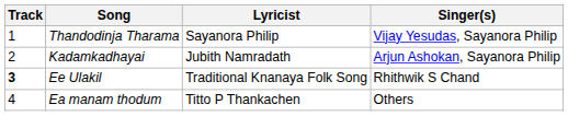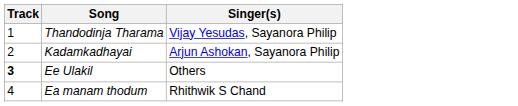 <table class="wikitable sortable" style="background:#ffffff;">
 <tr>
 <th>Track</th>
 <th>Song</th>
-<th>Lyricist</th>
 <th>Singer(s)</th>
 </tr>
 <tr>
 <td>1</td>
 <td><em>Thandodinja Tharama</em></td>
-<td>Sayanora Philip</td>
 <td><a href='#'>Vijay Yesudas</a>, Sayanora Philip</td>
 </tr>
 <tr>
 <td>2</td>
 <td><em>Kadamkadhayai</em></td>
-<td>Jubith Namradath</td>
 <td><a href='#'>Arjun Ashokan</a>, Sayanora Philip</td>
 </tr>
 <tr>
 <td><strong>3</strong></td>
 <td><em>Ee Ulakil</em></td>
-<td>Traditional Knanaya Folk Song</td>
-<td>Rhithwik S Chand</td>
+<td>Others</td>
 </tr>
 <tr>
 <td>4</td>
 <td><em>Ea manam thodum</em></td>
-<td>Titto P Thankachen</td>
-<td>Others</td>
+<td>Rhithwik S Chand</td>
 </tr>
 </table>
